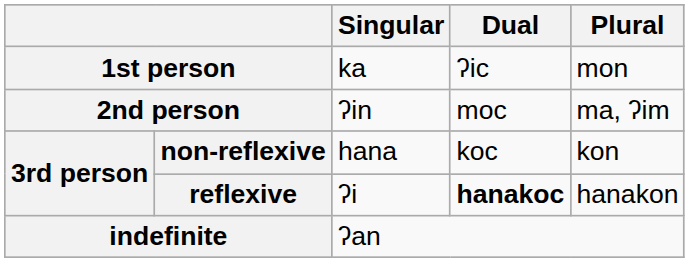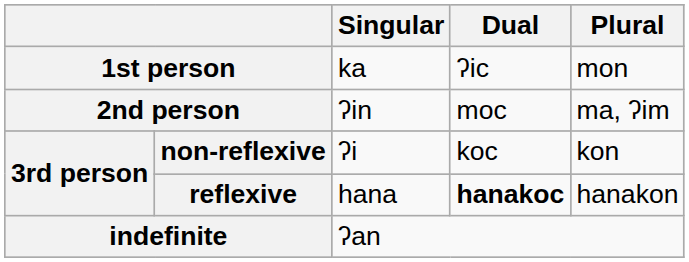 <table class="wikitable">
 <tr>
 <th colspan="2"></th>
 <th>Singular</th>
 <th>Dual</th>
 <th>Plural</th>
 </tr>
 <tr>
 <th colspan="2">1st person</th>
 <td>ka</td>
 <td>ʔic</td>
 <td>mon</td>
 </tr>
 <tr>
 <th colspan="2">2nd person</th>
 <td>ʔin</td>
 <td>moc</td>
 <td>ma, ʔim</td>
 </tr>
 <tr>
 <th rowspan="2">3rd person</th>
 <th>non-reflexive</th>
-<td>hana</td>
+<td>ʔi</td>
 <td>koc</td>
 <td>kon</td>
 </tr>
 <tr>
 <th>reflexive</th>
-<td>ʔi</td>
+<td>hana</td>
 <td><strong>hanakoc</strong></td>
 <td>hanakon</td>
 </tr>
 <tr>
 <th colspan="2">indefinite</th>
 <td colspan="3">ʔan</td>
 </tr>
 </table>
